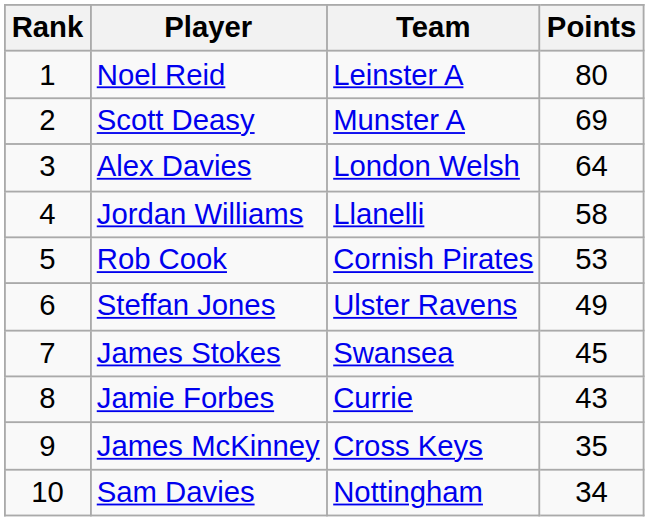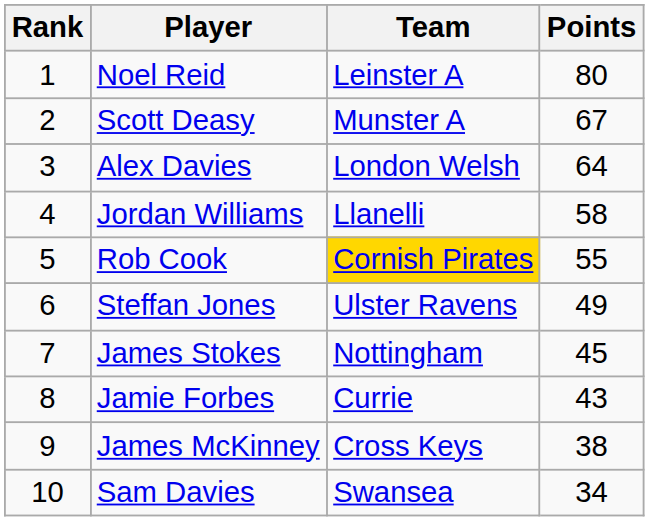 <table class="wikitable">
 <tr>
 <th>Rank</th>
 <th>Player</th>
 <th>Team</th>
 <th>Points</th>
 </tr>
 <tr>
 <td rowspan=1 align=center>1</td>
 <td><a href='#'>Noel Reid</a></td>
 <td> <a href='#'>Leinster A</a></td>
 <td rowspan=1 align=center>80</td>
 </tr>
 <tr>
 <td rowspan=1 align=center>2</td>
 <td><a href='#'>Scott Deasy</a></td>
 <td> <a href='#'>Munster A</a></td>
-<td rowspan=1 align=center>69</td>
+<td rowspan=1 align=center>67</td>
 </tr>
 <tr>
 <td rowspan=1 align=center>3</td>
 <td><a href='#'>Alex Davies</a></td>
 <td> <a href='#'>London Welsh</a></td>
 <td rowspan=1 align=center>64</td>
 </tr>
 <tr>
 <td rowspan=1 align=center>4</td>
 <td><a href='#'>Jordan Williams</a></td>
 <td> <a href='#'>Llanelli</a></td>
 <td rowspan=1 align=center>58</td>
 </tr>
 <tr>
 <td rowspan=1 align=center>5</td>
 <td><a href='#'>Rob Cook</a></td>
-<td> <a href='#'>Cornish Pirates</a></td>
-<td rowspan=1 align=center>53</td>
+<td style="background: gold;"> <a href='#'>Cornish Pirates</a></td>
+<td rowspan=1 align=center>55</td>
 </tr>
 <tr>
 <td rowspan=1 align=center>6</td>
 <td><a href='#'>Steffan Jones</a></td>
 <td> <a href='#'>Ulster Ravens</a></td>
 <td rowspan=1 align=center>49</td>
 </tr>
 <tr>
 <td rowspan=1 align=center>7</td>
 <td><a href='#'>James Stokes</a></td>
-<td> <a href='#'>Swansea</a></td>
+<td> <a href='#'>Nottingham</a></td>
 <td rowspan=1 align=center>45</td>
 </tr>
 <tr>
 <td rowspan=1 align=center>8</td>
 <td><a href='#'>Jamie Forbes</a></td>
 <td> <a href='#'>Currie</a></td>
 <td rowspan=1 align=center>43</td>
 </tr>
 <tr>
 <td rowspan=1 align=center>9</td>
 <td><a href='#'>James McKinney</a></td>
 <td> <a href='#'>Cross Keys</a></td>
-<td rowspan=1 align=center>35</td>
+<td rowspan=1 align=center>38</td>
 </tr>
 <tr>
 <td rowspan=1 align=center>10</td>
 <td><a href='#'>Sam Davies</a></td>
-<td> <a href='#'>Nottingham</a></td>
+<td> <a href='#'>Swansea</a></td>
 <td rowspan=1 align=center>34</td>
 </tr>
 </table>
